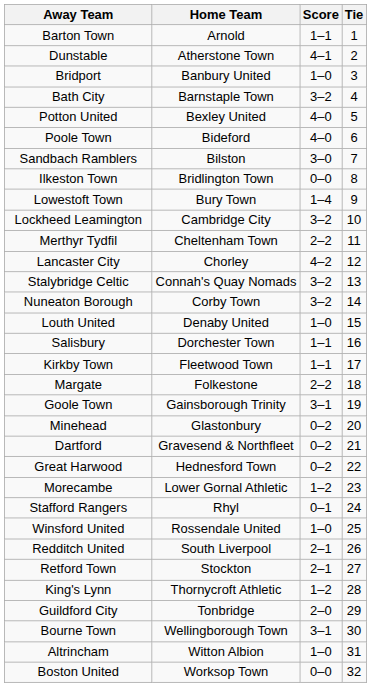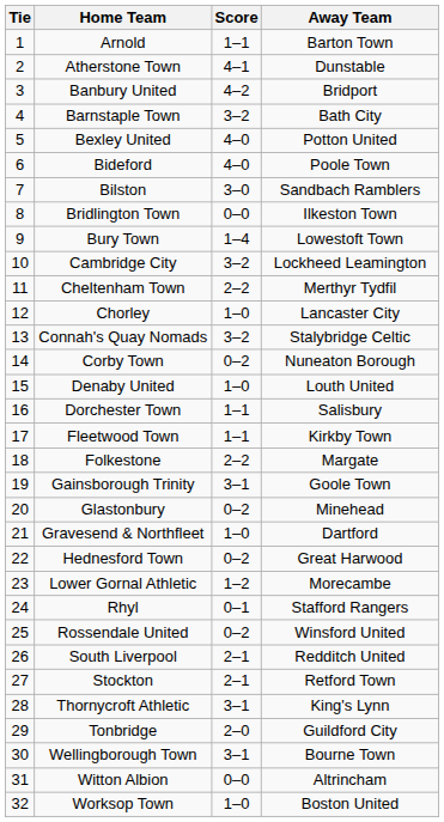 <table class="wikitable" style="text-align:center;">
 <tr>
-<th width=175>Away Team</th>
+<th width=20>Tie</th>
 <th width=175>Home Team</th>
 <th width=20>Score</th>
-<th width=20>Tie</th>
+<th width=175>Away Team</th>
 </tr>
 <tr>
-<td>Barton Town</td>
+<td>1</td>
 <td>Arnold</td>
 <td>1–1</td>
-<td>1</td>
+<td>Barton Town</td>
 </tr>
 <tr>
-<td>Dunstable</td>
+<td>2</td>
 <td>Atherstone Town</td>
 <td>4–1</td>
-<td>2</td>
+<td>Dunstable</td>
 </tr>
 <tr>
+<td>3</td>
+<td>Banbury United</td>
+<td>4–2</td>
 <td>Bridport</td>
-<td>Banbury United</td>
-<td>1–0</td>
-<td>3</td>
 </tr>
 <tr>
-<td>Bath City</td>
+<td>4</td>
 <td>Barnstaple Town</td>
 <td>3–2</td>
-<td>4</td>
+<td>Bath City</td>
 </tr>
 <tr>
-<td>Potton United</td>
+<td>5</td>
 <td>Bexley United</td>
 <td>4–0</td>
-<td>5</td>
+<td>Potton United</td>
 </tr>
 <tr>
-<td>Poole Town</td>
+<td>6</td>
 <td>Bideford</td>
 <td>4–0</td>
-<td>6</td>
+<td>Poole Town</td>
 </tr>
 <tr>
-<td>Sandbach Ramblers</td>
+<td>7</td>
 <td>Bilston</td>
 <td>3–0</td>
-<td>7</td>
+<td>Sandbach Ramblers</td>
 </tr>
 <tr>
-<td>Ilkeston Town</td>
+<td>8</td>
 <td>Bridlington Town</td>
 <td>0–0</td>
-<td>8</td>
+<td>Ilkeston Town</td>
 </tr>
 <tr>
-<td>Lowestoft Town</td>
+<td>9</td>
 <td>Bury Town</td>
 <td>1–4</td>
-<td>9</td>
+<td>Lowestoft Town</td>
 </tr>
 <tr>
-<td>Lockheed Leamington</td>
+<td>10</td>
 <td>Cambridge City</td>
 <td>3–2</td>
-<td>10</td>
+<td>Lockheed Leamington</td>
 </tr>
 <tr>
-<td>Merthyr Tydfil</td>
+<td>11</td>
 <td>Cheltenham Town</td>
 <td>2–2</td>
-<td>11</td>
+<td>Merthyr Tydfil</td>
 </tr>
 <tr>
+<td>12</td>
+<td>Chorley</td>
+<td>1–0</td>
 <td>Lancaster City</td>
-<td>Chorley</td>
-<td>4–2</td>
-<td>12</td>
 </tr>
 <tr>
-<td>Stalybridge Celtic</td>
+<td>13</td>
 <td>Connah's Quay Nomads</td>
 <td>3–2</td>
-<td>13</td>
+<td>Stalybridge Celtic</td>
 </tr>
 <tr>
+<td>14</td>
+<td>Corby Town</td>
+<td>0–2</td>
 <td>Nuneaton Borough</td>
-<td>Corby Town</td>
-<td>3–2</td>
-<td>14</td>
 </tr>
 <tr>
-<td>Louth United</td>
+<td>15</td>
 <td>Denaby United</td>
 <td>1–0</td>
-<td>15</td>
+<td>Louth United</td>
 </tr>
 <tr>
-<td>Salisbury</td>
+<td>16</td>
 <td>Dorchester Town</td>
 <td>1–1</td>
-<td>16</td>
+<td>Salisbury</td>
 </tr>
 <tr>
-<td>Kirkby Town</td>
+<td>17</td>
 <td>Fleetwood Town</td>
 <td>1–1</td>
-<td>17</td>
+<td>Kirkby Town</td>
 </tr>
 <tr>
-<td>Margate</td>
+<td>18</td>
 <td>Folkestone</td>
 <td>2–2</td>
-<td>18</td>
+<td>Margate</td>
 </tr>
 <tr>
-<td>Goole Town</td>
+<td>19</td>
 <td>Gainsborough Trinity</td>
 <td>3–1</td>
-<td>19</td>
+<td>Goole Town</td>
 </tr>
 <tr>
-<td>Minehead</td>
+<td>20</td>
 <td>Glastonbury</td>
 <td>0–2</td>
-<td>20</td>
+<td>Minehead</td>
 </tr>
 <tr>
+<td>21</td>
+<td>Gravesend & Northfleet</td>
+<td>1–0</td>
 <td>Dartford</td>
-<td>Gravesend & Northfleet</td>
-<td>0–2</td>
-<td>21</td>
 </tr>
 <tr>
-<td>Great Harwood</td>
+<td>22</td>
 <td>Hednesford Town</td>
 <td>0–2</td>
-<td>22</td>
+<td>Great Harwood</td>
 </tr>
 <tr>
-<td>Morecambe</td>
+<td>23</td>
 <td>Lower Gornal Athletic</td>
 <td>1–2</td>
-<td>23</td>
+<td>Morecambe</td>
 </tr>
 <tr>
-<td>Stafford Rangers</td>
+<td>24</td>
 <td>Rhyl</td>
 <td>0–1</td>
-<td>24</td>
+<td>Stafford Rangers</td>
 </tr>
 <tr>
+<td>25</td>
+<td>Rossendale United</td>
+<td>0–2</td>
 <td>Winsford United</td>
-<td>Rossendale United</td>
-<td>1–0</td>
-<td>25</td>
 </tr>
 <tr>
-<td>Redditch United</td>
+<td>26</td>
 <td>South Liverpool</td>
 <td>2–1</td>
-<td>26</td>
+<td>Redditch United</td>
 </tr>
 <tr>
-<td>Retford Town</td>
+<td>27</td>
 <td>Stockton</td>
 <td>2–1</td>
-<td>27</td>
+<td>Retford Town</td>
 </tr>
 <tr>
+<td>28</td>
+<td>Thornycroft Athletic</td>
+<td>3–1</td>
 <td>King's Lynn</td>
-<td>Thornycroft Athletic</td>
-<td>1–2</td>
-<td>28</td>
 </tr>
 <tr>
-<td>Guildford City</td>
+<td>29</td>
 <td>Tonbridge</td>
 <td>2–0</td>
-<td>29</td>
+<td>Guildford City</td>
 </tr>
 <tr>
-<td>Bourne Town</td>
+<td>30</td>
 <td>Wellingborough Town</td>
 <td>3–1</td>
-<td>30</td>
+<td>Bourne Town</td>
 </tr>
 <tr>
+<td>31</td>
+<td>Witton Albion</td>
+<td>0–0</td>
 <td>Altrincham</td>
-<td>Witton Albion</td>
-<td>1–0</td>
-<td>31</td>
 </tr>
 <tr>
+<td>32</td>
+<td>Worksop Town</td>
+<td>1–0</td>
 <td>Boston United</td>
-<td>Worksop Town</td>
-<td>0–0</td>
-<td>32</td>
 </tr>
 </table>
